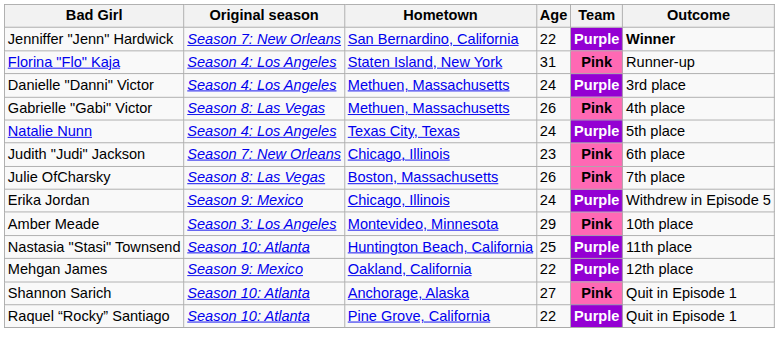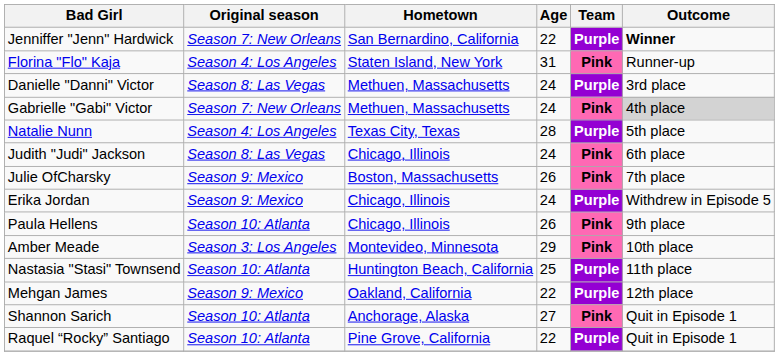 <table class="wikitable sortable">
 <tr>
 <th>Bad Girl</th>
 <th>Original season</th>
 <th>Hometown</th>
 <th>Age</th>
 <th>Team</th>
 <th>Outcome</th>
 </tr>
 <tr>
 <td>Jenniffer "Jenn" Hardwick</td>
 <td><em><a href='#'>Season 7: New Orleans</a></em></td>
 <td><a href='#'>San Bernardino, California</a></td>
 <td>22</td>
 <td style="text-align:center;background:darkviolet;color:white;"><strong>Purple</strong></td>
 <td><strong>Winner</strong></td>
 </tr>
 <tr>
 <td><a href='#'>Florina "Flo" Kaja</a></td>
 <td><em><a href='#'>Season 4: Los Angeles</a></em></td>
 <td><a href='#'>Staten Island, New York</a></td>
 <td>31</td>
 <td style="text-align:center;background:hotpink;"><strong>Pink</strong></td>
 <td>Runner-up</td>
 </tr>
 <tr>
 <td>Danielle "Danni" Victor</td>
-<td><em><a href='#'>Season 4: Los Angeles</a></em></td>
+<td><em><a href='#'>Season 8: Las Vegas</a></em></td>
 <td><a href='#'>Methuen, Massachusetts</a></td>
 <td>24</td>
 <td style="text-align:center;background:darkviolet;color:white;"><strong>Purple</strong></td>
 <td>3rd place</td>
 </tr>
 <tr>
 <td>Gabrielle "Gabi" Victor</td>
-<td><em><a href='#'>Season 8: Las Vegas</a></em></td>
+<td><em><a href='#'>Season 7: New Orleans</a></em></td>
 <td><a href='#'>Methuen, Massachusetts</a></td>
-<td>26</td>
+<td>24</td>
 <td style="text-align:center;background:hotpink;"><strong>Pink</strong></td>
-<td>4th place</td>
+<td style="background: lightgrey;">4th place</td>
 </tr>
 <tr>
 <td><a href='#'>Natalie Nunn</a></td>
 <td><em><a href='#'>Season 4: Los Angeles</a></em></td>
 <td><a href='#'>Texas City, Texas</a></td>
-<td>24</td>
+<td>28</td>
 <td style="text-align:center;background:darkviolet;color:white;"><strong>Purple</strong></td>
 <td>5th place</td>
 </tr>
 <tr>
 <td>Judith "Judi" Jackson</td>
-<td><em><a href='#'>Season 7: New Orleans</a></em></td>
+<td><em><a href='#'>Season 8: Las Vegas</a></em></td>
 <td><a href='#'>Chicago, Illinois</a></td>
-<td>23</td>
+<td>24</td>
 <td style="text-align:center;background:hotpink;"><strong>Pink</strong></td>
 <td>6th place</td>
 </tr>
 <tr>
 <td>Julie OfCharsky</td>
-<td><em><a href='#'>Season 8: Las Vegas</a></em></td>
+<td><em><a href='#'>Season 9: Mexico</a></em></td>
 <td><a href='#'>Boston, Massachusetts</a></td>
 <td>26</td>
 <td style="text-align:center;background:hotpink;"><strong>Pink</strong></td>
 <td>7th place</td>
 </tr>
 <tr>
 <td>Erika Jordan</td>
 <td><em><a href='#'>Season 9: Mexico</a></em></td>
 <td><a href='#'>Chicago, Illinois</a></td>
 <td>24</td>
 <td style="text-align:center;background:darkviolet;color:white;"><strong>Purple</strong></td>
 <td>Withdrew in Episode 5</td>
+</tr>
+<tr>
+<td>Paula Hellens</td>
+<td><em><a href='#'>Season 10: Atlanta</a></em></td>
+<td><a href='#'>Chicago, Illinois</a></td>
+<td>26</td>
+<td style="text-align:center;background:hotpink;"><strong>Pink</strong></td>
+<td>9th place</td>
 </tr>
 <tr>
 <td>Amber Meade</td>
 <td><em><a href='#'>Season 3: Los Angeles</a></em></td>
 <td><a href='#'>Montevideo, Minnesota</a></td>
 <td>29</td>
 <td style="text-align:center;background:hotpink;"><strong>Pink</strong></td>
 <td>10th place</td>
 </tr>
 <tr>
 <td>Nastasia "Stasi" Townsend</td>
 <td><a href='#'><em>Season 10: Atlanta</em></a></td>
 <td><a href='#'>Huntington Beach, California</a></td>
 <td>25</td>
 <td style="text-align:center;background:darkviolet;color:white;"><strong>Purple</strong></td>
 <td>11th place</td>
 </tr>
 <tr>
 <td>Mehgan James</td>
 <td><em><a href='#'>Season 9: Mexico</a></em></td>
 <td><a href='#'>Oakland, California</a></td>
 <td>22</td>
 <td style="text-align:center;background:darkviolet;color:white;"><strong>Purple</strong></td>
 <td>12th place</td>
 </tr>
 <tr>
 <td>Shannon Sarich</td>
 <td><em><a href='#'>Season 10: Atlanta</a></em></td>
 <td><a href='#'>Anchorage, Alaska</a></td>
 <td>27</td>
 <td style="text-align:center;background:hotpink;"><strong>Pink</strong></td>
 <td>Quit in Episode 1</td>
 </tr>
 <tr>
 <td>Raquel “Rocky” Santiago</td>
 <td><em><a href='#'>Season 10: Atlanta</a></em></td>
 <td><a href='#'>Pine Grove, California</a></td>
 <td>22</td>
 <td style="text-align:center;background:darkviolet;color:white;"><strong>Purple</strong></td>
 <td>Quit in Episode 1</td>
 </tr>
 <tr>
 </tr>
 </table>
